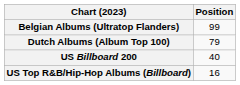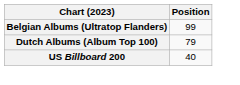 <table class="wikitable sortable plainrowheaders" style="text-align:center">
 <tr>
 <th scope="col">Chart (2023)</th>
 <th scope="col">Position</th>
 </tr>
 <tr>
 <th scope="row">Belgian Albums (Ultratop Flanders)</th>
 <td>99</td>
 </tr>
 <tr>
 <th scope="row">Dutch Albums (Album Top 100)</th>
 <td>79</td>
 </tr>
 <tr>
 <th scope="row">US <em>Billboard</em> 200</th>
 <td>40</td>
 </tr>
-<tr>
-<th scope="row">US Top R&B/Hip-Hop Albums (<em>Billboard</em>)</th>
-<td>16</td>
-</tr>
 </table>
